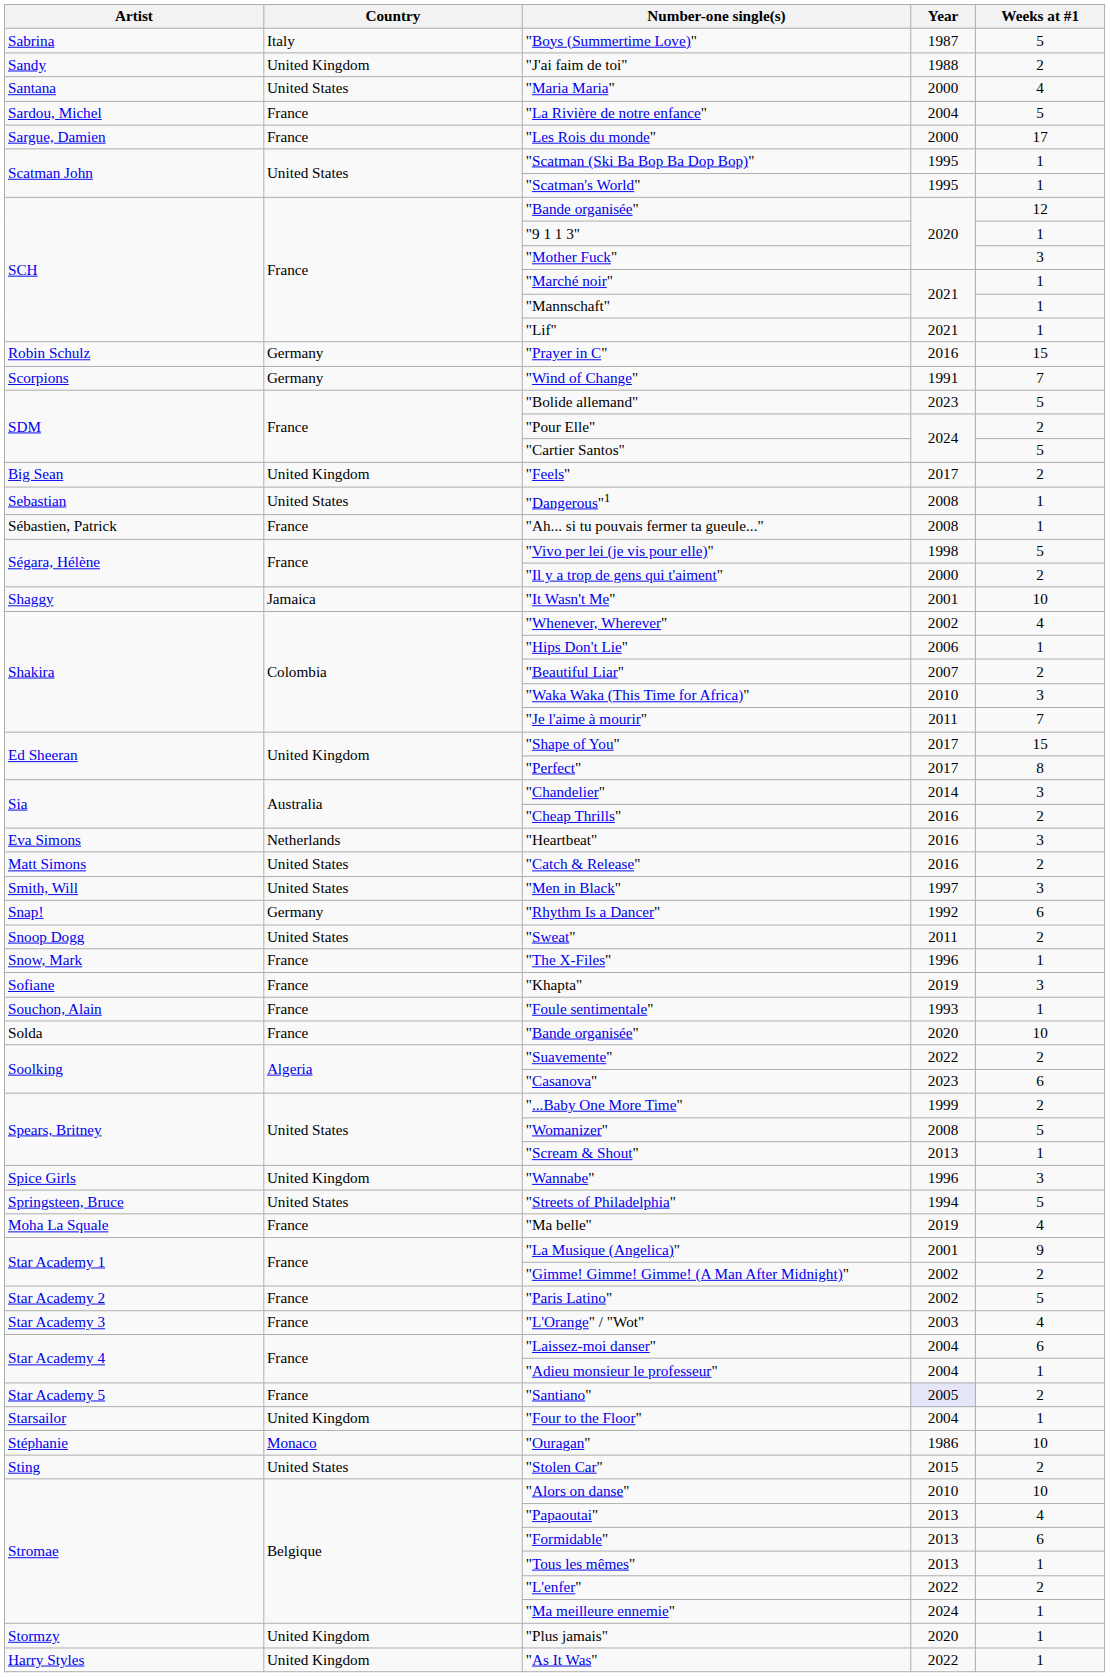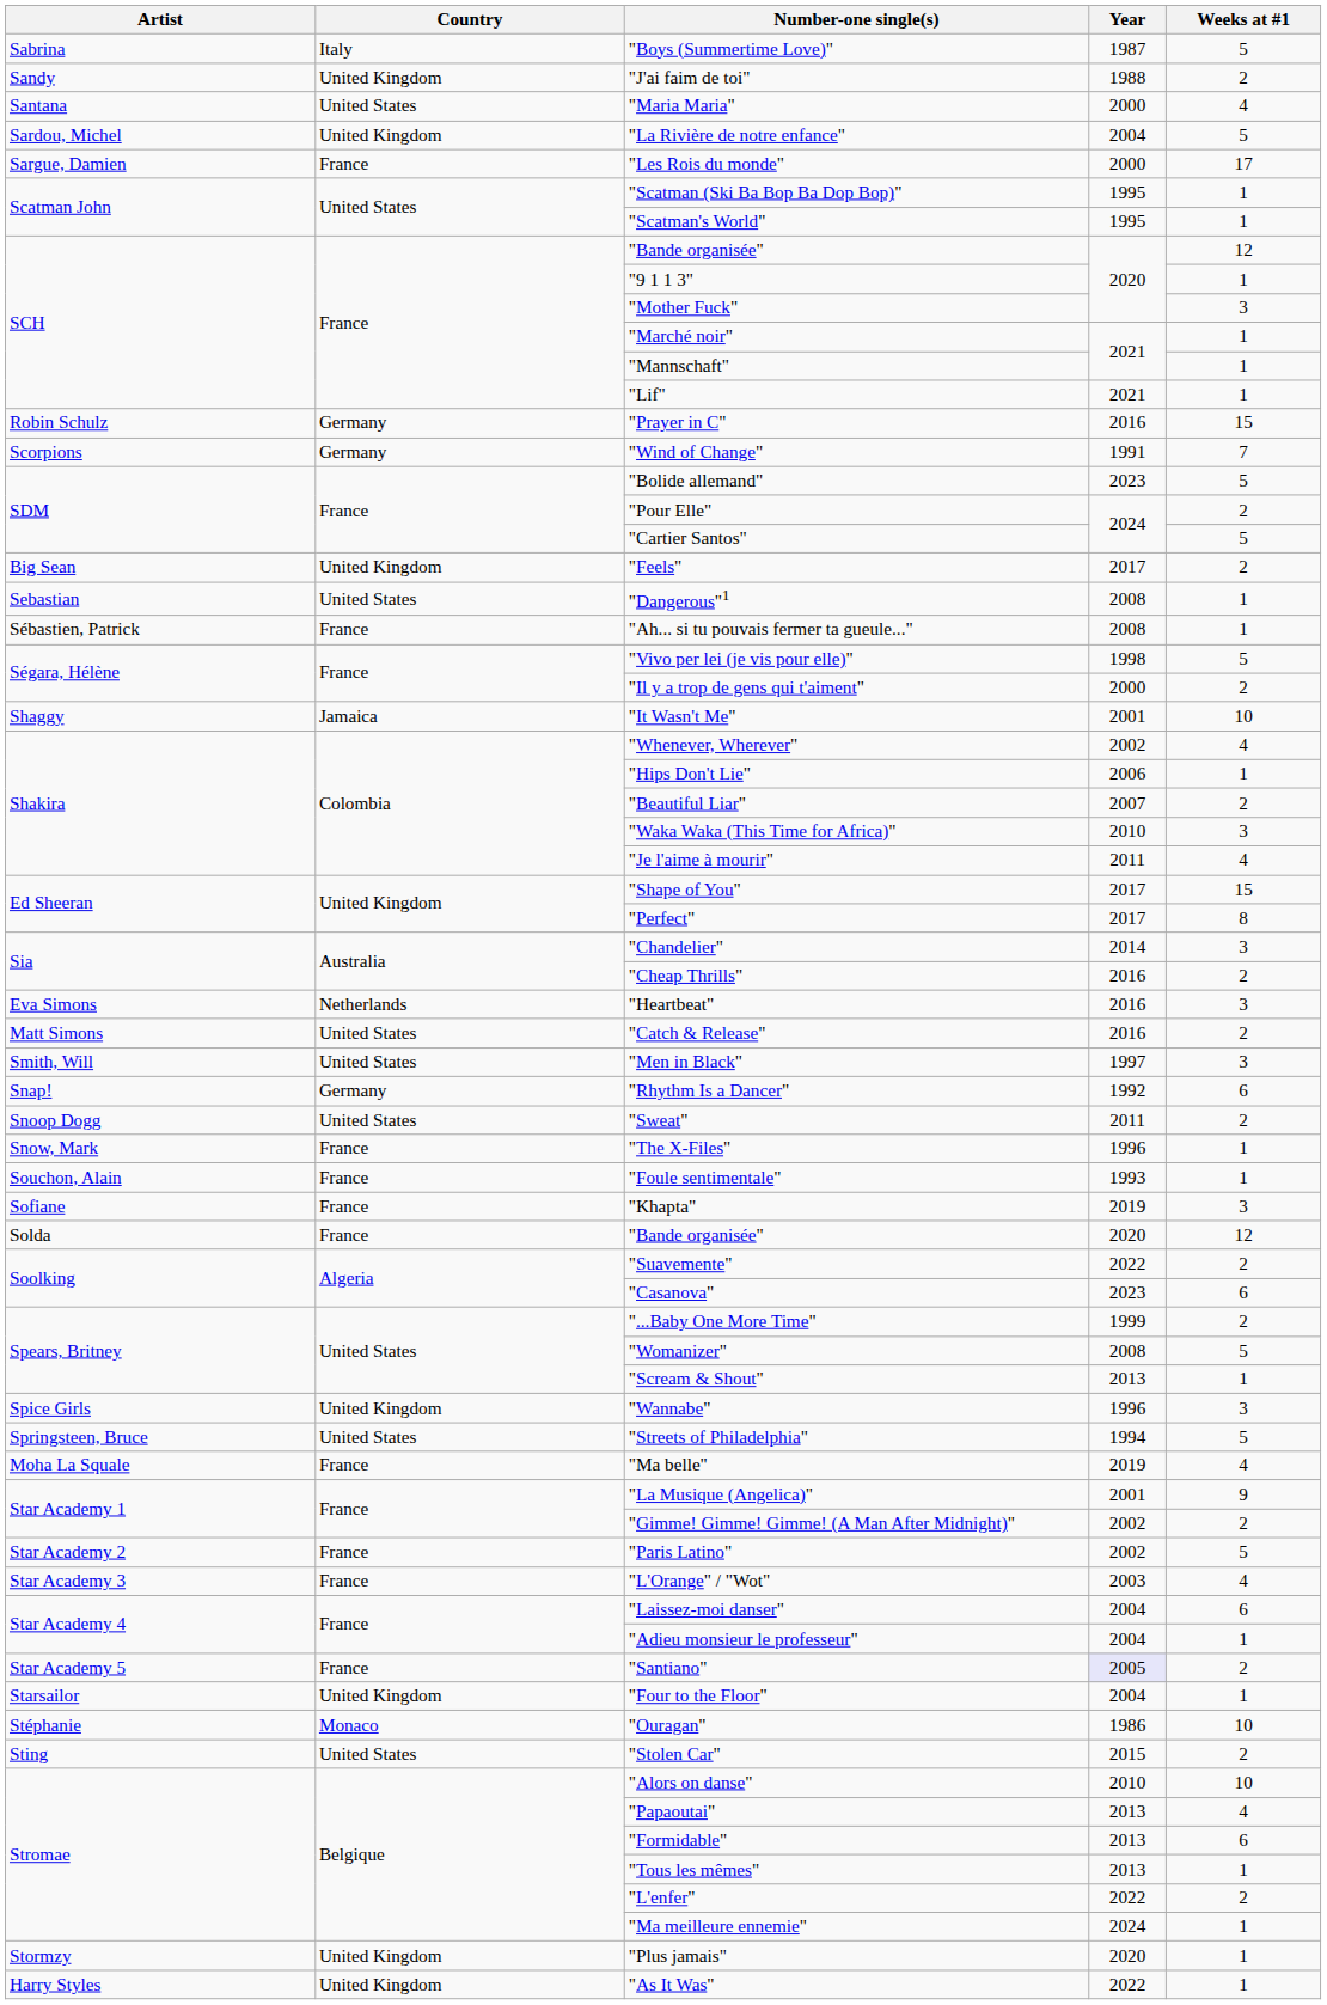 <table class="wikitable">
 <tr>
 <th width="20%">Artist</th>
 <th width="20%">Country</th>
 <th width="30%">Number-one single(s)</th>
 <th width="5%">Year</th>
 <th width="10%">Weeks at #1</th>
 </tr>
 <tr>
 <td><a href='#'>Sabrina</a></td>
 <td>Italy</td>
 <td>"<a href='#'>Boys (Summertime Love)</a>"</td>
 <td align=center>1987</td>
 <td align=center>5</td>
 </tr>
 <tr>
 <td><a href='#'>Sandy</a></td>
 <td>United Kingdom</td>
 <td>"J'ai faim de toi"</td>
 <td align=center>1988</td>
 <td align=center>2</td>
 </tr>
 <tr>
 <td><a href='#'>Santana</a></td>
 <td>United States</td>
 <td>"<a href='#'>Maria Maria</a>"</td>
 <td align=center>2000</td>
 <td align=center>4</td>
 </tr>
 <tr>
 <td><a href='#'>Sardou, Michel</a></td>
-<td>France</td>
+<td>United Kingdom</td>
 <td>"<a href='#'>La Rivière de notre enfance</a>"</td>
 <td align=center>2004</td>
 <td align=center>5</td>
 </tr>
 <tr>
 <td><a href='#'>Sargue, Damien</a></td>
 <td>France</td>
 <td>"<a href='#'>Les Rois du monde</a>"</td>
 <td align=center>2000</td>
 <td align=center>17</td>
 </tr>
 <tr>
 <td rowspan="2"><a href='#'>Scatman John</a></td>
 <td rowspan="2">United States</td>
 <td>"<a href='#'>Scatman (Ski Ba Bop Ba Dop Bop)</a>"</td>
 <td align=center>1995</td>
 <td align=center>1</td>
 </tr>
 <tr>
 <td>"<a href='#'>Scatman's World</a>"</td>
 <td align=center>1995</td>
 <td align=center>1</td>
 </tr>
 <tr>
 <td rowspan="6"><a href='#'>SCH</a></td>
 <td rowspan="6">France</td>
 <td>"<a href='#'>Bande organisée</a>"</td>
 <td rowspan="3" align=center>2020</td>
 <td align=center>12</td>
 </tr>
 <tr>
 <td>"9 1 1 3"</td>
 <td align=center>1</td>
 </tr>
 <tr>
 <td>"<a href='#'>Mother Fuck</a>"</td>
 <td align=center>3</td>
 </tr>
 <tr>
 <td>"<a href='#'>Marché noir</a>"</td>
 <td align=center rowspan=2>2021</td>
 <td align=center>1</td>
 </tr>
 <tr>
 <td>"Mannschaft"</td>
 <td align=center>1</td>
 </tr>
 <tr>
 <td>"Lif"</td>
 <td align=center>2021</td>
 <td align=center>1</td>
 </tr>
 <tr>
 <td><a href='#'>Robin Schulz</a></td>
 <td>Germany</td>
 <td>"<a href='#'>Prayer in C</a>"</td>
 <td align=center>2016</td>
 <td align=center>15</td>
 </tr>
 <tr>
 <td><a href='#'>Scorpions</a></td>
 <td>Germany</td>
 <td>"<a href='#'>Wind of Change</a>"</td>
 <td align=center>1991</td>
 <td align=center>7</td>
 </tr>
 <tr>
 <td rowspan=3><a href='#'>SDM</a></td>
 <td rowspan=3>France</td>
 <td>"Bolide allemand"</td>
 <td align=center>2023</td>
 <td align=center>5</td>
 </tr>
 <tr>
 <td>"Pour Elle"</td>
 <td align=center rowspan=2>2024</td>
 <td align=center>2</td>
 </tr>
 <tr>
 <td>"Cartier Santos"</td>
 <td align=center>5</td>
 </tr>
 <tr>
 <td><a href='#'>Big Sean</a></td>
 <td>United Kingdom</td>
 <td>"<a href='#'>Feels</a>"</td>
 <td align=center>2017</td>
 <td align=center>2</td>
 </tr>
 <tr>
 <td><a href='#'>Sebastian</a></td>
 <td>United States</td>
 <td>"<a href='#'>Dangerous</a>"<sup>1</sup></td>
 <td align=center>2008</td>
 <td align=center>1</td>
 </tr>
 <tr>
 <td>Sébastien, Patrick</td>
 <td>France</td>
 <td>"Ah... si tu pouvais fermer ta gueule..."</td>
 <td align=center>2008</td>
 <td align=center>1</td>
 </tr>
 <tr>
 <td rowspan="2"><a href='#'>Ségara, Hélène</a></td>
 <td rowspan="2">France</td>
 <td>"<a href='#'>Vivo per lei (je vis pour elle)</a>"</td>
 <td align=center>1998</td>
 <td align=center>5</td>
 </tr>
 <tr>
 <td>"<a href='#'>Il y a trop de gens qui t'aiment</a>"</td>
 <td align=center>2000</td>
 <td align=center>2</td>
 </tr>
 <tr>
 <td><a href='#'>Shaggy</a></td>
 <td>Jamaica</td>
 <td>"<a href='#'>It Wasn't Me</a>"</td>
 <td align=center>2001</td>
 <td align=center>10</td>
 </tr>
 <tr>
 <td rowspan="5"><a href='#'>Shakira</a></td>
 <td rowspan="5">Colombia</td>
 <td>"<a href='#'>Whenever, Wherever</a>"</td>
 <td align=center>2002</td>
 <td align=center>4</td>
 </tr>
 <tr>
 <td>"<a href='#'>Hips Don't Lie</a>"</td>
 <td align=center>2006</td>
 <td align=center>1</td>
 </tr>
 <tr>
 <td>"<a href='#'>Beautiful Liar</a>"</td>
 <td align=center>2007</td>
 <td align=center>2</td>
 </tr>
 <tr>
 <td>"<a href='#'>Waka Waka (This Time for Africa)</a>"</td>
 <td align=center>2010</td>
 <td align=center>3</td>
 </tr>
 <tr>
 <td>"<a href='#'>Je l'aime à mourir</a>"</td>
 <td align=center>2011</td>
-<td align=center>7</td>
+<td align=center>4</td>
 </tr>
 <tr>
 <td rowspan="2"><a href='#'>Ed Sheeran</a></td>
 <td rowspan="2">United Kingdom</td>
 <td>"<a href='#'>Shape of You</a>"</td>
 <td align=center>2017</td>
 <td align=center>15</td>
 </tr>
 <tr>
 <td>"<a href='#'>Perfect</a>"</td>
 <td align=center>2017</td>
 <td align=center>8</td>
 </tr>
 <tr>
 <td rowspan="2"><a href='#'>Sia</a></td>
 <td rowspan="2">Australia</td>
 <td>"<a href='#'>Chandelier</a>"</td>
 <td align=center>2014</td>
 <td align=center>3</td>
 </tr>
 <tr>
 <td>"<a href='#'>Cheap Thrills</a>"</td>
 <td align=center>2016</td>
 <td align=center>2</td>
 </tr>
 <tr>
 <td><a href='#'>Eva Simons</a></td>
 <td>Netherlands</td>
 <td>"Heartbeat"</td>
 <td align=center>2016</td>
 <td align=center>3</td>
 </tr>
 <tr>
 <td><a href='#'>Matt Simons</a></td>
 <td>United States</td>
 <td>"<a href='#'>Catch & Release</a>"</td>
 <td align=center>2016</td>
 <td align=center>2</td>
 </tr>
 <tr>
 <td><a href='#'>Smith, Will</a></td>
 <td>United States</td>
 <td>"<a href='#'>Men in Black</a>"</td>
 <td align=center>1997</td>
 <td align=center>3</td>
 </tr>
 <tr>
 <td><a href='#'>Snap!</a></td>
 <td>Germany</td>
 <td>"<a href='#'>Rhythm Is a Dancer</a>"</td>
 <td align=center>1992</td>
 <td align=center>6</td>
 </tr>
 <tr>
 <td><a href='#'>Snoop Dogg</a></td>
 <td>United States</td>
 <td>"<a href='#'>Sweat</a>"</td>
 <td align=center>2011</td>
 <td align=center>2</td>
 </tr>
 <tr>
 <td><a href='#'>Snow, Mark</a></td>
 <td>France</td>
 <td>"<a href='#'>The X-Files</a>"</td>
 <td align=center>1996</td>
 <td align=center>1</td>
 </tr>
 <tr>
+<td><a href='#'>Souchon, Alain</a></td>
+<td>France</td>
+<td>"<a href='#'>Foule sentimentale</a>"</td>
+<td align=center>1993</td>
+<td align=center>1</td>
+</tr>
+<tr>
 <td><a href='#'>Sofiane</a></td>
 <td>France</td>
 <td>"Khapta"</td>
 <td align=center>2019</td>
 <td align=center>3</td>
 </tr>
 <tr>
-<td><a href='#'>Souchon, Alain</a></td>
-<td>France</td>
-<td>"<a href='#'>Foule sentimentale</a>"</td>
-<td align=center>1993</td>
-<td align=center>1</td>
-</tr>
-<tr>
 <td>Solda</td>
 <td>France</td>
 <td>"<a href='#'>Bande organisée</a>"</td>
 <td align=center>2020</td>
-<td align=center>10</td>
+<td align=center>12</td>
 </tr>
 <tr>
 <td rowspan=2><a href='#'>Soolking</a></td>
 <td rowspan=2><a href='#'>Algeria</a></td>
 <td>"<a href='#'>Suavemente</a>"</td>
 <td align=center>2022</td>
 <td align=center>2</td>
 </tr>
 <tr>
 <td>"<a href='#'>Casanova</a>"</td>
 <td align=center>2023</td>
 <td align=center>6</td>
 </tr>
 <tr>
 <td rowspan="3"><a href='#'>Spears, Britney</a></td>
 <td rowspan="3">United States</td>
 <td>"<a href='#'>...Baby One More Time</a>"</td>
 <td align=center>1999</td>
 <td align=center>2</td>
 </tr>
 <tr>
 <td>"<a href='#'>Womanizer</a>"</td>
 <td align=center>2008</td>
 <td align=center>5</td>
 </tr>
 <tr>
 <td>"<a href='#'>Scream & Shout</a>"</td>
 <td align=center>2013</td>
 <td align=center>1</td>
 </tr>
 <tr>
 <td><a href='#'>Spice Girls</a></td>
 <td>United Kingdom</td>
 <td>"<a href='#'>Wannabe</a>"</td>
 <td align=center>1996</td>
 <td align=center>3</td>
 </tr>
 <tr>
 <td><a href='#'>Springsteen, Bruce</a></td>
 <td>United States</td>
 <td>"<a href='#'>Streets of Philadelphia</a>"</td>
 <td align=center>1994</td>
 <td align=center>5</td>
 </tr>
 <tr>
 <td><a href='#'>Moha La Squale</a></td>
 <td>France</td>
 <td>"Ma belle"</td>
 <td align=center>2019</td>
 <td align=center>4</td>
 </tr>
 <tr>
 <td rowspan="2"><a href='#'>Star Academy 1</a></td>
 <td rowspan="2">France</td>
 <td>"<a href='#'>La Musique (Angelica)</a>"</td>
 <td align=center>2001</td>
 <td align=center>9</td>
 </tr>
 <tr>
 <td>"<a href='#'>Gimme! Gimme! Gimme! (A Man After Midnight)</a>"</td>
 <td align=center>2002</td>
 <td align=center>2</td>
 </tr>
 <tr>
 <td><a href='#'>Star Academy 2</a></td>
 <td>France</td>
 <td>"<a href='#'>Paris Latino</a>"</td>
 <td align=center>2002</td>
 <td align=center>5</td>
 </tr>
 <tr>
 <td><a href='#'>Star Academy 3</a></td>
 <td>France</td>
 <td>"<a href='#'>L'Orange</a>" / "Wot"</td>
 <td align=center>2003</td>
 <td align=center>4</td>
 </tr>
 <tr>
 <td rowspan="2"><a href='#'>Star Academy 4</a></td>
 <td rowspan="2">France</td>
 <td>"<a href='#'>Laissez-moi danser</a>"</td>
 <td align=center>2004</td>
 <td align=center>6</td>
 </tr>
 <tr>
 <td>"<a href='#'>Adieu monsieur le professeur</a>"</td>
 <td align=center>2004</td>
 <td align=center>1</td>
 </tr>
 <tr>
 <td><a href='#'>Star Academy 5</a></td>
 <td>France</td>
 <td>"<a href='#'>Santiano</a>"</td>
 <td align=center style="background: lavender;">2005</td>
 <td align=center>2</td>
 </tr>
 <tr>
 <td><a href='#'>Starsailor</a></td>
 <td>United Kingdom</td>
 <td>"<a href='#'>Four to the Floor</a>"</td>
 <td align=center>2004</td>
 <td align=center>1</td>
 </tr>
 <tr>
 <td><a href='#'>Stéphanie</a></td>
 <td><a href='#'>Monaco</a></td>
 <td>"<a href='#'>Ouragan</a>"</td>
 <td align=center>1986</td>
 <td align=center>10</td>
 </tr>
 <tr>
 <td><a href='#'>Sting</a></td>
 <td>United States</td>
 <td>"<a href='#'>Stolen Car</a>"</td>
 <td align=center>2015</td>
 <td align=center>2</td>
 </tr>
 <tr>
 <td rowspan="6"><a href='#'>Stromae</a></td>
 <td rowspan="6">Belgique</td>
 <td>"<a href='#'>Alors on danse</a>"</td>
 <td align=center>2010</td>
 <td align=center>10</td>
 </tr>
 <tr>
 <td>"<a href='#'>Papaoutai</a>"</td>
 <td align=center>2013</td>
 <td align=center>4</td>
 </tr>
 <tr>
 <td>"<a href='#'>Formidable</a>"</td>
 <td align=center>2013</td>
 <td align=center>6</td>
 </tr>
 <tr>
 <td>"<a href='#'>Tous les mêmes</a>"</td>
 <td align=center>2013</td>
 <td align=center>1</td>
 </tr>
 <tr>
 <td>"<a href='#'>L'enfer</a>"</td>
 <td align=center>2022</td>
 <td align=center>2</td>
 </tr>
 <tr>
 <td>"<a href='#'>Ma meilleure ennemie</a>"</td>
 <td align=center>2024</td>
 <td align=center>1</td>
 </tr>
 <tr>
 <td><a href='#'>Stormzy</a></td>
 <td>United Kingdom</td>
 <td>"Plus jamais"</td>
 <td align=center>2020</td>
 <td align=center>1</td>
 </tr>
 <tr>
 <td><a href='#'>Harry Styles</a></td>
 <td>United Kingdom</td>
 <td>"<a href='#'>As It Was</a>"</td>
 <td align=center>2022</td>
 <td align=center>1</td>
 </tr>
 </table>
